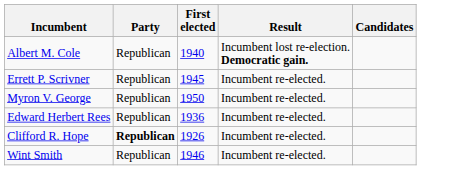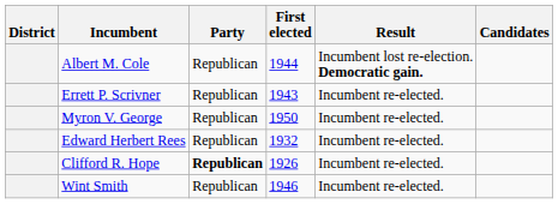 <table class=wikitable>
 <tr valign=bottom>
+<th>District</th>
 <th>Incumbent</th>
 <th>Party</th>
 <th>First<br>elected</th>
 <th>Result</th>
 <th>Candidates</th>
 </tr>
 <tr>
+<th></th>
 <td><a href='#'>Albert M. Cole</a></td>
 <td>Republican</td>
-<td><a href='#'>1940</a></td>
+<td><a href='#'>1944</a></td>
 <td>Incumbent lost re-election.<br><strong>Democratic gain.</strong></td>
 <td nowrap></td>
 </tr>
 <tr>
+<th></th>
 <td><a href='#'>Errett P. Scrivner</a></td>
 <td>Republican</td>
-<td><a href='#'>1945</a></td>
+<td><a href='#'>1943</a></td>
 <td>Incumbent re-elected.</td>
 <td nowrap></td>
 </tr>
 <tr>
+<th></th>
 <td><a href='#'>Myron V. George</a></td>
 <td>Republican</td>
 <td><a href='#'>1950</a></td>
 <td>Incumbent re-elected.</td>
 <td nowrap></td>
 </tr>
 <tr>
+<th></th>
 <td><a href='#'>Edward Herbert Rees</a></td>
 <td>Republican</td>
-<td><a href='#'>1936</a></td>
+<td><a href='#'>1932</a></td>
 <td>Incumbent re-elected.</td>
 <td nowrap></td>
 </tr>
 <tr>
+<th></th>
 <td><a href='#'>Clifford R. Hope</a></td>
 <td><strong>Republican</strong></td>
 <td><a href='#'>1926</a></td>
 <td>Incumbent re-elected.</td>
 <td nowrap></td>
 </tr>
 <tr>
+<th></th>
 <td><a href='#'>Wint Smith</a></td>
 <td>Republican</td>
 <td><a href='#'>1946</a></td>
 <td>Incumbent re-elected.</td>
 <td nowrap></td>
 </tr>
 </table>
